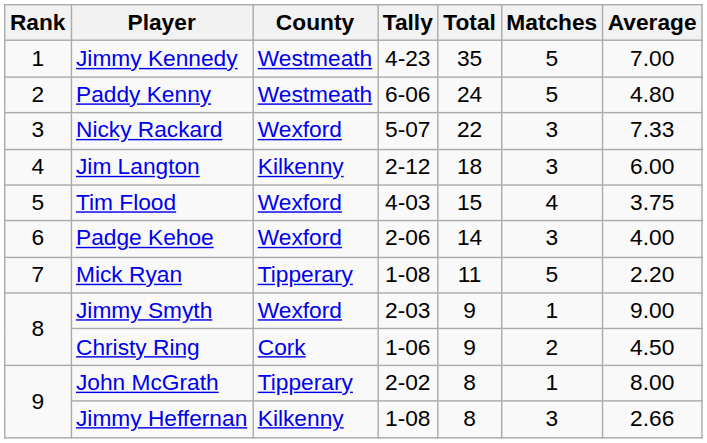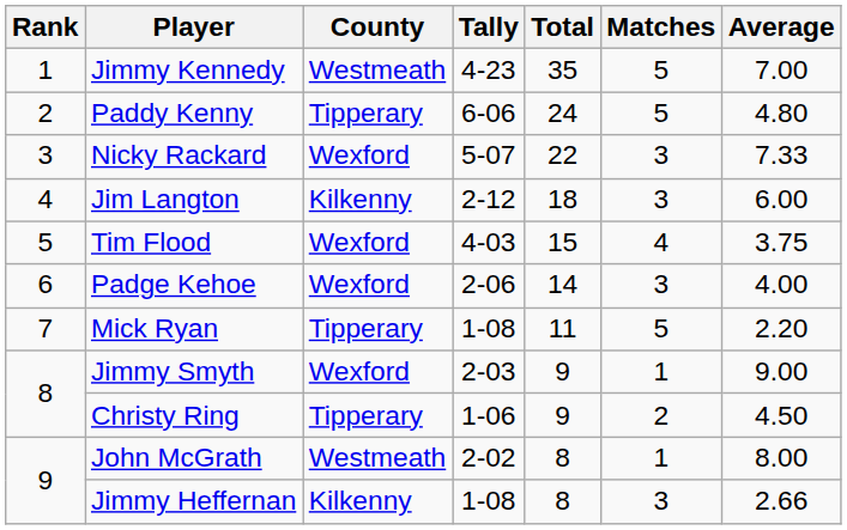 <table class="wikitable">
 <tr>
 <th>Rank</th>
 <th>Player</th>
 <th>County</th>
 <th>Tally</th>
 <th>Total</th>
 <th>Matches</th>
 <th>Average</th>
 </tr>
 <tr>
 <td rowspan=1 align=center>1</td>
 <td><a href='#'>Jimmy Kennedy</a></td>
 <td><a href='#'>Westmeath</a></td>
 <td align=center>4-23</td>
 <td align=center>35</td>
 <td align=center>5</td>
 <td align=center>7.00</td>
 </tr>
 <tr>
 <td rowspan=1 align=center>2</td>
 <td><a href='#'>Paddy Kenny</a></td>
-<td><a href='#'>Westmeath</a></td>
+<td><a href='#'>Tipperary</a></td>
 <td align=center>6-06</td>
 <td align=center>24</td>
 <td align=center>5</td>
 <td align=center>4.80</td>
 </tr>
 <tr>
 <td rowspan=1 align=center>3</td>
 <td><a href='#'>Nicky Rackard</a></td>
 <td><a href='#'>Wexford</a></td>
 <td align=center>5-07</td>
 <td align=center>22</td>
 <td align=center>3</td>
 <td align=center>7.33</td>
 </tr>
 <tr>
 <td rowspan=1 align=center>4</td>
 <td><a href='#'>Jim Langton</a></td>
 <td><a href='#'>Kilkenny</a></td>
 <td align=center>2-12</td>
 <td align=center>18</td>
 <td align=center>3</td>
 <td align=center>6.00</td>
 </tr>
 <tr>
 <td rowspan=1 align=center>5</td>
 <td><a href='#'>Tim Flood</a></td>
 <td><a href='#'>Wexford</a></td>
 <td align=center>4-03</td>
 <td align=center>15</td>
 <td align=center>4</td>
 <td align=center>3.75</td>
 </tr>
 <tr>
 <td rowspan=1 align=center>6</td>
 <td><a href='#'>Padge Kehoe</a></td>
 <td><a href='#'>Wexford</a></td>
 <td align=center>2-06</td>
 <td align=center>14</td>
 <td align=center>3</td>
 <td align=center>4.00</td>
 </tr>
 <tr>
 <td rowspan=1 align=center>7</td>
 <td><a href='#'>Mick Ryan</a></td>
 <td><a href='#'>Tipperary</a></td>
 <td align=center>1-08</td>
 <td align=center>11</td>
 <td align=center>5</td>
 <td align=center>2.20</td>
 </tr>
 <tr>
 <td rowspan=2 align=center>8</td>
 <td><a href='#'>Jimmy Smyth</a></td>
 <td><a href='#'>Wexford</a></td>
 <td align=center>2-03</td>
 <td align=center>9</td>
 <td align=center>1</td>
 <td align=center>9.00</td>
 </tr>
 <tr>
 <td><a href='#'>Christy Ring</a></td>
-<td><a href='#'>Cork</a></td>
+<td><a href='#'>Tipperary</a></td>
 <td align=center>1-06</td>
 <td align=center>9</td>
 <td align=center>2</td>
 <td align=center>4.50</td>
 </tr>
 <tr>
 <td rowspan=2 align=center>9</td>
 <td><a href='#'>John McGrath</a></td>
-<td><a href='#'>Tipperary</a></td>
+<td><a href='#'>Westmeath</a></td>
 <td align=center>2-02</td>
 <td align=center>8</td>
 <td align=center>1</td>
 <td align=center>8.00</td>
 </tr>
 <tr>
 <td><a href='#'>Jimmy Heffernan</a></td>
 <td><a href='#'>Kilkenny</a></td>
 <td align=center>1-08</td>
 <td align=center>8</td>
 <td align=center>3</td>
 <td align=center>2.66</td>
 </tr>
 </table>
